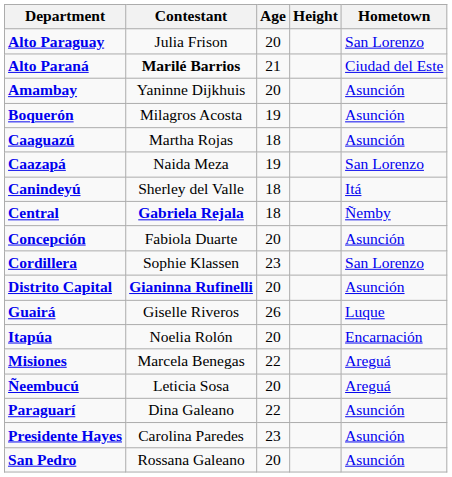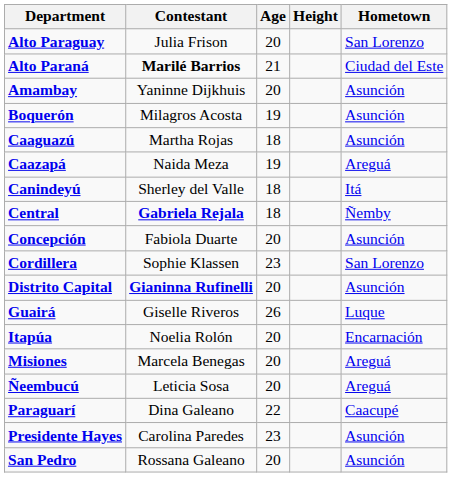 <table class="sortable wikitable">
 <tr>
 <th>Department</th>
 <th>Contestant</th>
 <th>Age</th>
 <th>Height</th>
 <th>Hometown</th>
 </tr>
 <tr>
 <td> <strong><a href='#'>Alto Paraguay</a></strong></td>
 <td style="text-align: center;">Julia Frison</td>
 <td style="text-align: center;">20</td>
 <td style="text-align: center;"></td>
 <td><a href='#'>San Lorenzo</a></td>
 </tr>
 <tr>
 <td> <strong><a href='#'>Alto Paraná</a></strong></td>
 <td style="text-align: center;"><strong>Marilé Barrios</strong></td>
 <td style="text-align: center;">21</td>
 <td style="text-align: center;"></td>
 <td><a href='#'>Ciudad del Este</a></td>
 </tr>
 <tr>
 <td> <strong><a href='#'>Amambay</a></strong></td>
 <td style="text-align: center;">Yaninne Dijkhuis</td>
 <td style="text-align: center;">20</td>
 <td style="text-align: center;"></td>
 <td><a href='#'>Asunción</a></td>
 </tr>
 <tr>
 <td> <strong><a href='#'>Boquerón</a></strong></td>
 <td style="text-align: center;">Milagros Acosta</td>
 <td style="text-align: center;">19</td>
 <td style="text-align: center;"></td>
 <td><a href='#'>Asunción</a></td>
 </tr>
 <tr>
 <td> <strong><a href='#'>Caaguazú</a></strong></td>
 <td style="text-align: center;">Martha Rojas</td>
 <td style="text-align: center;">18</td>
 <td style="text-align: center;"></td>
 <td><a href='#'>Asunción</a></td>
 </tr>
 <tr>
 <td> <strong><a href='#'>Caazapá</a></strong></td>
 <td style="text-align: center;">Naida Meza</td>
 <td style="text-align: center;">19</td>
 <td style="text-align: center;"></td>
-<td><a href='#'>San Lorenzo</a></td>
+<td><a href='#'>Areguá</a></td>
 </tr>
 <tr>
 <td> <strong><a href='#'>Canindeyú</a></strong></td>
 <td style="text-align: center;">Sherley del Valle</td>
 <td style="text-align: center;">18</td>
 <td style="text-align: center;"></td>
 <td><a href='#'>Itá</a></td>
 </tr>
 <tr>
 <td> <strong><a href='#'>Central</a></strong></td>
 <td style="text-align: center;"><strong><a href='#'>Gabriela Rejala</a></strong></td>
 <td style="text-align: center;">18</td>
 <td style="text-align: center;"></td>
 <td><a href='#'>Ñemby</a></td>
 </tr>
 <tr>
 <td> <strong><a href='#'>Concepción</a></strong></td>
 <td style="text-align: center;">Fabiola Duarte</td>
 <td style="text-align: center;">20</td>
 <td style="text-align: center;"></td>
 <td><a href='#'>Asunción</a></td>
 </tr>
 <tr>
 <td> <strong><a href='#'>Cordillera</a></strong></td>
 <td style="text-align: center;">Sophie Klassen</td>
 <td style="text-align: center;">23</td>
 <td style="text-align: center;"></td>
 <td><a href='#'>San Lorenzo</a></td>
 </tr>
 <tr>
 <td> <strong><a href='#'>Distrito Capital</a></strong></td>
 <td style="text-align: center;"><strong><a href='#'>Gianinna Rufinelli</a></strong></td>
 <td style="text-align: center;">20</td>
 <td style="text-align: center;"></td>
 <td><a href='#'>Asunción</a></td>
 </tr>
 <tr>
 <td> <strong><a href='#'>Guairá</a></strong></td>
 <td style="text-align: center;">Giselle Riveros</td>
 <td style="text-align: center;">26</td>
 <td style="text-align: center;"></td>
 <td><a href='#'>Luque</a></td>
 </tr>
 <tr>
 <td> <strong><a href='#'>Itapúa</a></strong></td>
 <td style="text-align: center;">Noelia Rolón</td>
 <td style="text-align: center;">20</td>
 <td style="text-align: center;"></td>
 <td><a href='#'>Encarnación</a></td>
 </tr>
 <tr>
 <td> <strong><a href='#'>Misiones</a></strong></td>
 <td style="text-align: center;">Marcela Benegas</td>
-<td style="text-align: center;">22</td>
+<td style="text-align: center;">20</td>
 <td style="text-align: center;"></td>
 <td><a href='#'>Areguá</a></td>
 </tr>
 <tr>
 <td> <strong><a href='#'>Ñeembucú</a></strong></td>
 <td style="text-align: center;">Leticia Sosa</td>
 <td style="text-align: center;">20</td>
 <td style="text-align: center;"></td>
 <td><a href='#'>Areguá</a></td>
 </tr>
 <tr>
 <td> <strong><a href='#'>Paraguarí</a></strong></td>
 <td style="text-align: center;">Dina Galeano</td>
 <td style="text-align: center;">22</td>
 <td style="text-align: center;"></td>
-<td><a href='#'>Asunción</a></td>
+<td><a href='#'>Caacupé</a></td>
 </tr>
 <tr>
 <td> <strong><a href='#'>Presidente Hayes</a></strong></td>
 <td style="text-align: center;">Carolina Paredes</td>
 <td style="text-align: center;">23</td>
 <td style="text-align: center;"></td>
 <td><a href='#'>Asunción</a></td>
 </tr>
 <tr>
 <td> <strong><a href='#'>San Pedro</a></strong></td>
 <td style="text-align: center;">Rossana Galeano</td>
 <td style="text-align: center;">20</td>
 <td style="text-align: center;"></td>
 <td><a href='#'>Asunción</a></td>
 </tr>
 </table>
